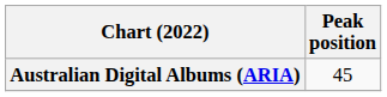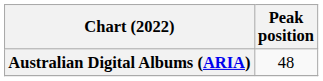 <table class="wikitable sortable plainrowheaders" style="text-align:center">
 <tr>
 <th scope="col">Chart (2022)</th>
 <th scope="col">Peak<br>position</th>
 </tr>
 <tr>
 <th scope="row">Australian Digital Albums (<a href='#'>ARIA</a>)</th>
-<td>45</td>
+<td>48</td>
 </tr>
 <tr>
 </tr>
 <tr>
 </tr>
 </table>
